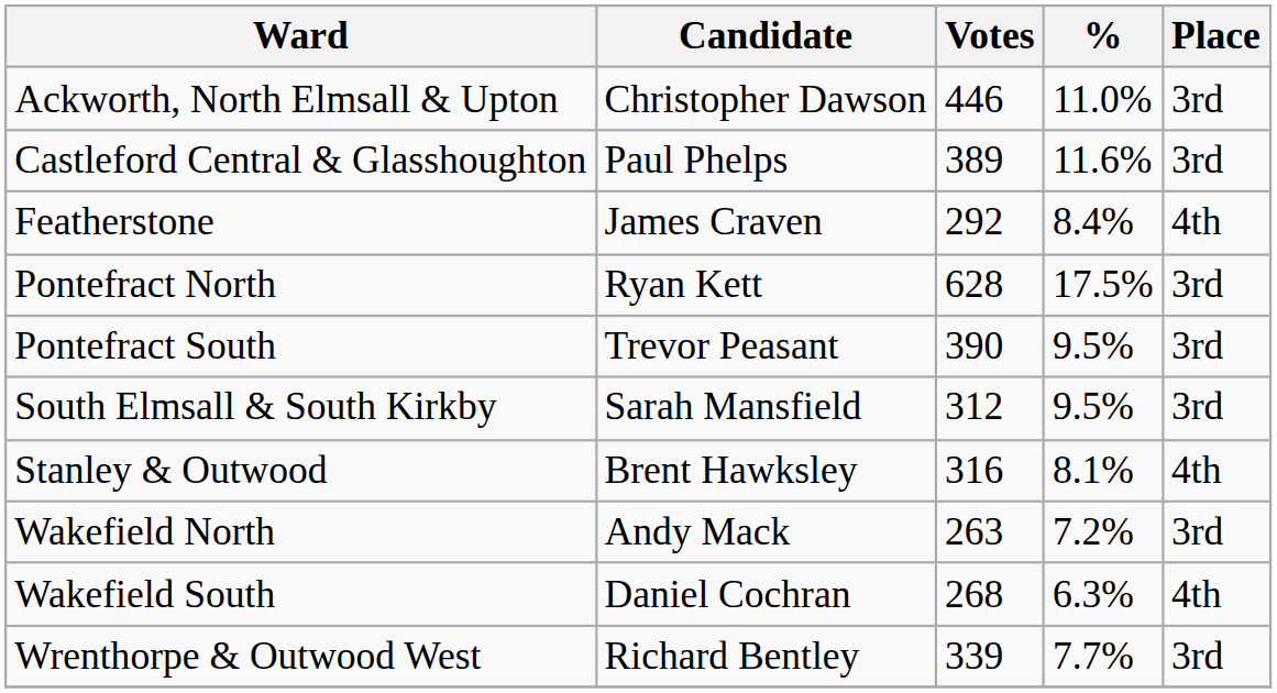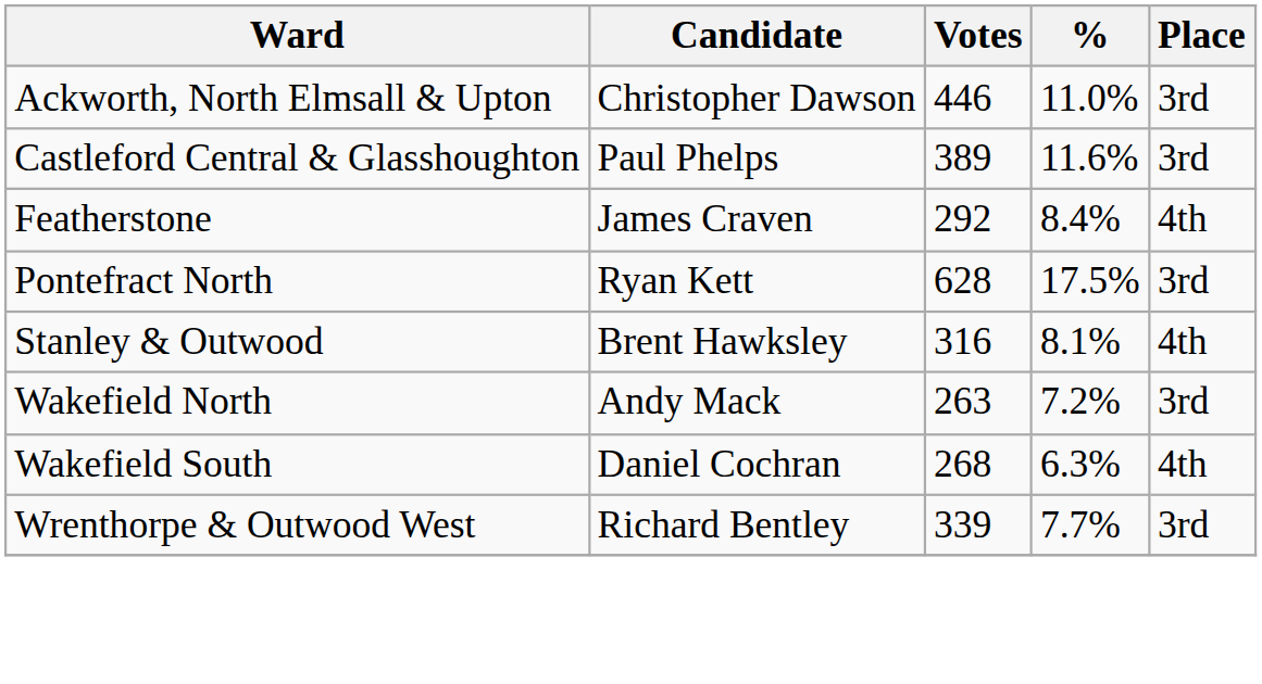 <table class="wikitable">
 <tr>
 <th>Ward</th>
 <th>Candidate</th>
 <th>Votes</th>
 <th>%</th>
 <th>Place</th>
 </tr>
 <tr>
 <td>Ackworth, North Elmsall & Upton</td>
 <td>Christopher Dawson</td>
 <td>446</td>
 <td>11.0%</td>
 <td>3rd</td>
 </tr>
 <tr>
 <td>Castleford Central & Glasshoughton</td>
 <td>Paul Phelps</td>
 <td>389</td>
 <td>11.6%</td>
 <td>3rd</td>
 </tr>
 <tr>
 <td>Featherstone</td>
 <td>James Craven</td>
 <td>292</td>
 <td>8.4%</td>
 <td>4th</td>
 </tr>
 <tr>
 <td>Pontefract North</td>
 <td>Ryan Kett</td>
 <td>628</td>
 <td>17.5%</td>
 <td>3rd</td>
 </tr>
 <tr>
-<td>Pontefract South</td>
-<td>Trevor Peasant</td>
-<td>390</td>
-<td>9.5%</td>
-<td>3rd</td>
-</tr>
-<tr>
-<td>South Elmsall & South Kirkby</td>
-<td>Sarah Mansfield</td>
-<td>312</td>
-<td>9.5%</td>
-<td>3rd</td>
-</tr>
-<tr>
 <td>Stanley & Outwood</td>
 <td>Brent Hawksley</td>
 <td>316</td>
 <td>8.1%</td>
 <td>4th</td>
 </tr>
 <tr>
 <td>Wakefield North</td>
 <td>Andy Mack</td>
 <td>263</td>
 <td>7.2%</td>
 <td>3rd</td>
 </tr>
 <tr>
 <td>Wakefield South</td>
 <td>Daniel Cochran</td>
 <td>268</td>
 <td>6.3%</td>
 <td>4th</td>
 </tr>
 <tr>
 <td>Wrenthorpe & Outwood West</td>
 <td>Richard Bentley</td>
 <td>339</td>
 <td>7.7%</td>
 <td>3rd</td>
 </tr>
 <tr>
 </tr>
 </table>
